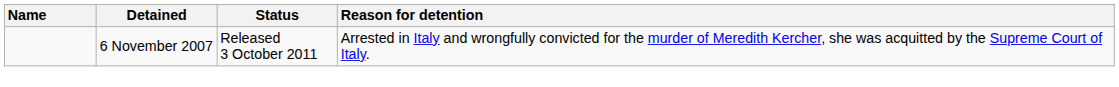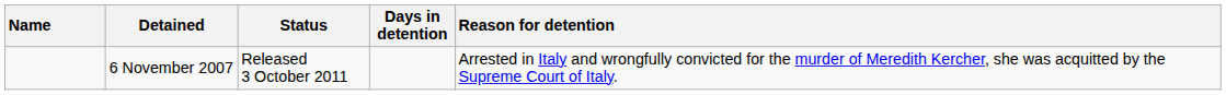 <table class="wikitable defaultleft col2center col3center col4center col5left sortable">
 <tr>
 <th style="text-align: left; width: 6em;">Name</th>
 <th style="width: 8em;">Detained</th>
 <th style="width: 8em;">Status</th>
+<th style="width: 5em;">Days in detention</th>
 <th class="unsortable" style="text-align: left;">Reason for detention</th>
 </tr>
 <tr>
 <td></td>
 <td>6 November 2007</td>
 <td>Released <br>3 October 2011</td>
+<td></td>
 <td>Arrested in <a href='#'>Italy</a> and wrongfully convicted for the <a href='#'>murder of Meredith Kercher</a>, she was acquitted by the <a href='#'>Supreme Court of Italy</a>.</td>
 </tr>
 </table>
